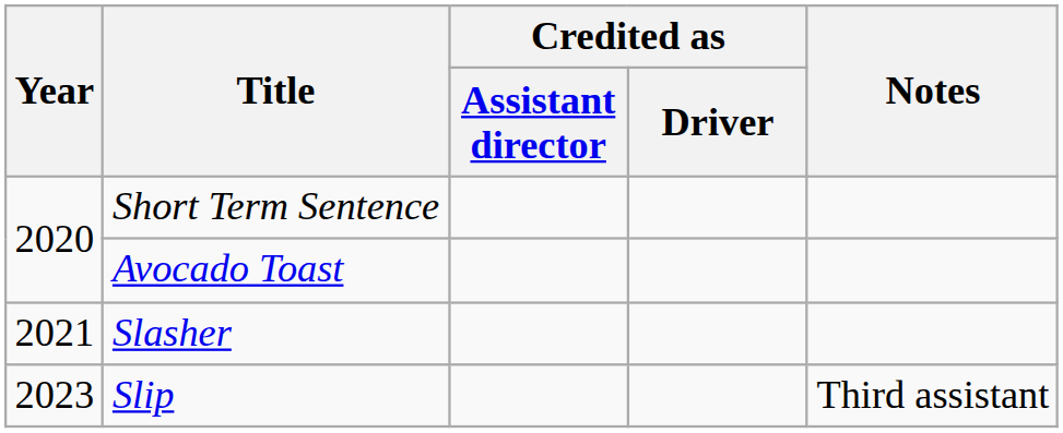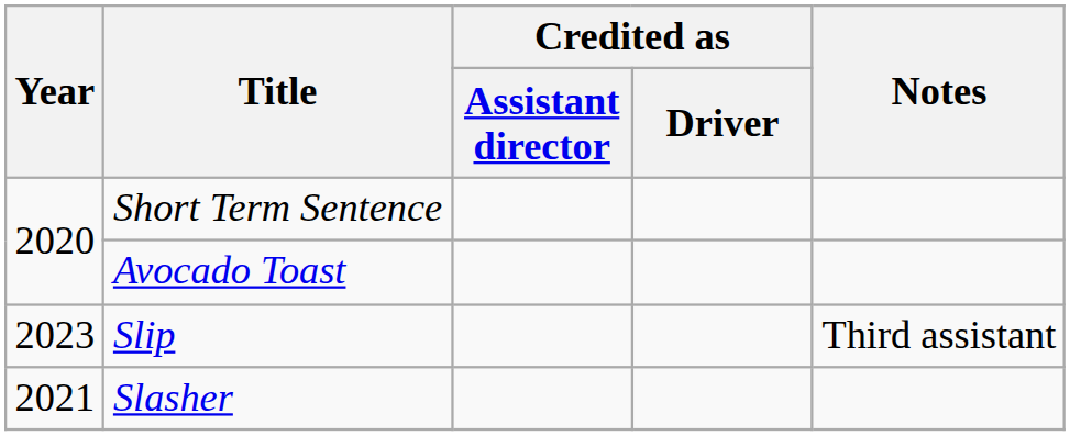 <table class="wikitable" style="text-align:center; margin-right:auto; margin-right:auto">
 <tr>
 <th rowspan="2">Year</th>
 <th rowspan="2">Title</th>
 <th colspan="2">Credited as</th>
 <th rowspan="2">Notes</th>
 </tr>
 <tr>
 <th style="width:65px;"><a href='#'>Assistant director</a></th>
 <th style="width:65px;">Driver</th>
 </tr>
 <tr>
 <td rowspan="2">2020</td>
 <td style="text-align:left;"><em>Short Term Sentence</em></td>
 <td></td>
 <td></td>
 <td></td>
 </tr>
 <tr>
 <td style="text-align:left;"><em><a href='#'>Avocado Toast</a></em></td>
 <td></td>
 <td></td>
 <td></td>
 </tr>
 <tr>
+<td>2023</td>
+<td style="text-align:left;"><em><a href='#'>Slip</a></em></td>
+<td></td>
+<td></td>
+<td>Third assistant</td>
+</tr>
+<tr>
 <td>2021</td>
 <td style="text-align:left;"><em><a href='#'>Slasher</a></em></td>
 <td></td>
 <td></td>
 <td></td>
 </tr>
-<tr>
-<td>2023</td>
-<td style="text-align:left;"><em><a href='#'>Slip</a></em></td>
-<td></td>
-<td></td>
-<td>Third assistant</td>
-</tr>
 </table>
